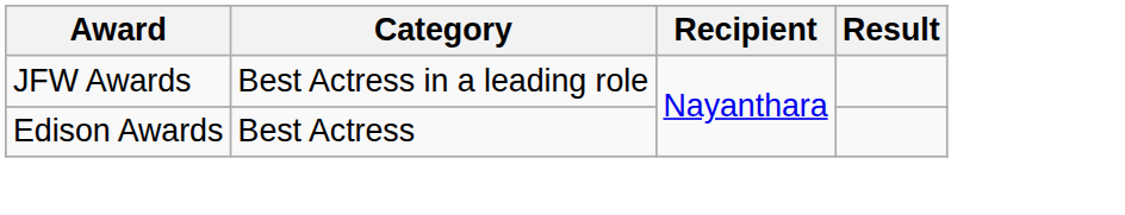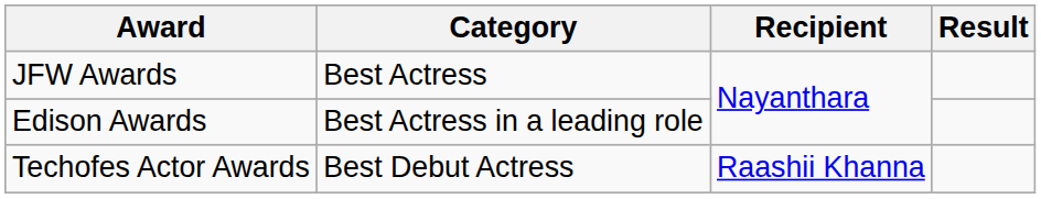 <table class="wikitable">
 <tr>
 <th>Award</th>
 <th>Category</th>
 <th>Recipient</th>
 <th>Result</th>
 </tr>
 <tr>
 <td>JFW Awards</td>
-<td>Best Actress in a leading role</td>
+<td>Best Actress</td>
 <td rowspan="2"><a href='#'>Nayanthara</a></td>
 <td></td>
 </tr>
 <tr>
 <td>Edison Awards</td>
-<td>Best Actress</td>
+<td>Best Actress in a leading role</td>
+<td></td>
+</tr>
+<tr>
+<td>Techofes Actor Awards</td>
+<td>Best Debut Actress</td>
+<td><a href='#'>Raashii Khanna</a></td>
 <td></td>
 </tr>
 </table>
